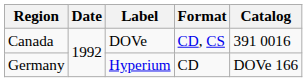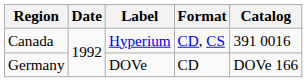 <table class="wikitable">
 <tr>
 <th>Region</th>
 <th>Date</th>
 <th>Label</th>
 <th>Format</th>
 <th>Catalog</th>
 </tr>
 <tr>
 <td>Canada</td>
 <td rowspan="2">1992</td>
-<td>DOVe</td>
+<td><a href='#'>Hyperium</a></td>
 <td><a href='#'>CD</a>, <a href='#'>CS</a></td>
 <td>391 0016</td>
 </tr>
 <tr>
 <td>Germany</td>
-<td><a href='#'>Hyperium</a></td>
+<td>DOVe</td>
 <td>CD</td>
 <td>DOVe 166</td>
 </tr>
 </table>
